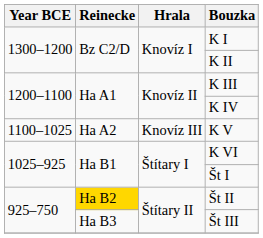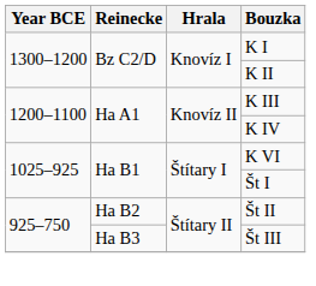 <table class="wikitable">
 <tr>
 <th>Year BCE</th>
 <th>Reinecke</th>
 <th>Hrala</th>
 <th>Bouzka</th>
 </tr>
 <tr>
 <td rowspan="2">1300–1200</td>
 <td rowspan="2">Bz C2/D</td>
 <td rowspan="2">Knovíz I</td>
 <td>K I</td>
 </tr>
 <tr>
 <td>K II</td>
 </tr>
 <tr>
 <td rowspan="2">1200–1100</td>
 <td rowspan="2">Ha A1</td>
 <td rowspan="2">Knovíz II</td>
 <td>K III</td>
 </tr>
 <tr>
 <td>K IV</td>
 </tr>
 <tr>
-<td>1100–1025</td>
-<td>Ha A2</td>
-<td>Knovíz III</td>
-<td>K V</td>
-</tr>
-<tr>
 <td rowspan="2">1025–925</td>
 <td rowspan="2">Ha B1</td>
 <td rowspan="2">Štítary I</td>
 <td>K VI</td>
 </tr>
 <tr>
 <td>Št I</td>
 </tr>
 <tr>
 <td rowspan="2">925–750</td>
-<td style="background: gold;">Ha B2</td>
+<td>Ha B2</td>
 <td rowspan="2">Štítary II</td>
 <td>Št II</td>
 </tr>
 <tr>
 <td>Ha B3</td>
 <td>Št III</td>
 </tr>
 <tr>
 </tr>
 </table>
